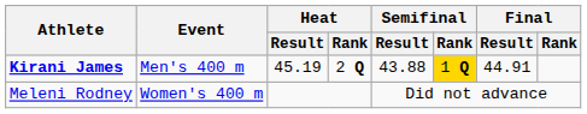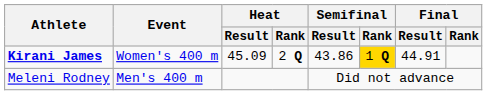 <table class="wikitable" style="font-size:90%">
 <tr>
 <th rowspan="2">Athlete</th>
 <th rowspan="2">Event</th>
 <th colspan="2">Heat</th>
 <th colspan="2">Semifinal</th>
 <th colspan="2">Final</th>
 </tr>
 <tr style="font-size:95%">
 <th>Result</th>
 <th>Rank</th>
 <th>Result</th>
 <th>Rank</th>
 <th>Result</th>
 <th>Rank</th>
 </tr>
 <tr align="center">
 <td align="left"><strong><a href='#'>Kirani James</a></strong></td>
-<td align="left"><a href='#'>Men's 400 m</a></td>
-<td>45.19</td>
+<td align=left><a href='#'>Women's 400 m</a></td>
+<td>45.09</td>
 <td>2 <strong>Q</strong></td>
-<td>43.88</td>
+<td>43.86</td>
 <td style="background: gold;">1 <strong>Q</strong></td>
 <td>44.91</td>
 <td></td>
 </tr>
 <tr align=center>
 <td align=left><a href='#'>Meleni Rodney</a></td>
-<td align=left><a href='#'>Women's 400 m</a></td>
+<td align="left"><a href='#'>Men's 400 m</a></td>
 <td colspan=2></td>
 <td colspan=4>Did not advance</td>
 </tr>
 </table>
